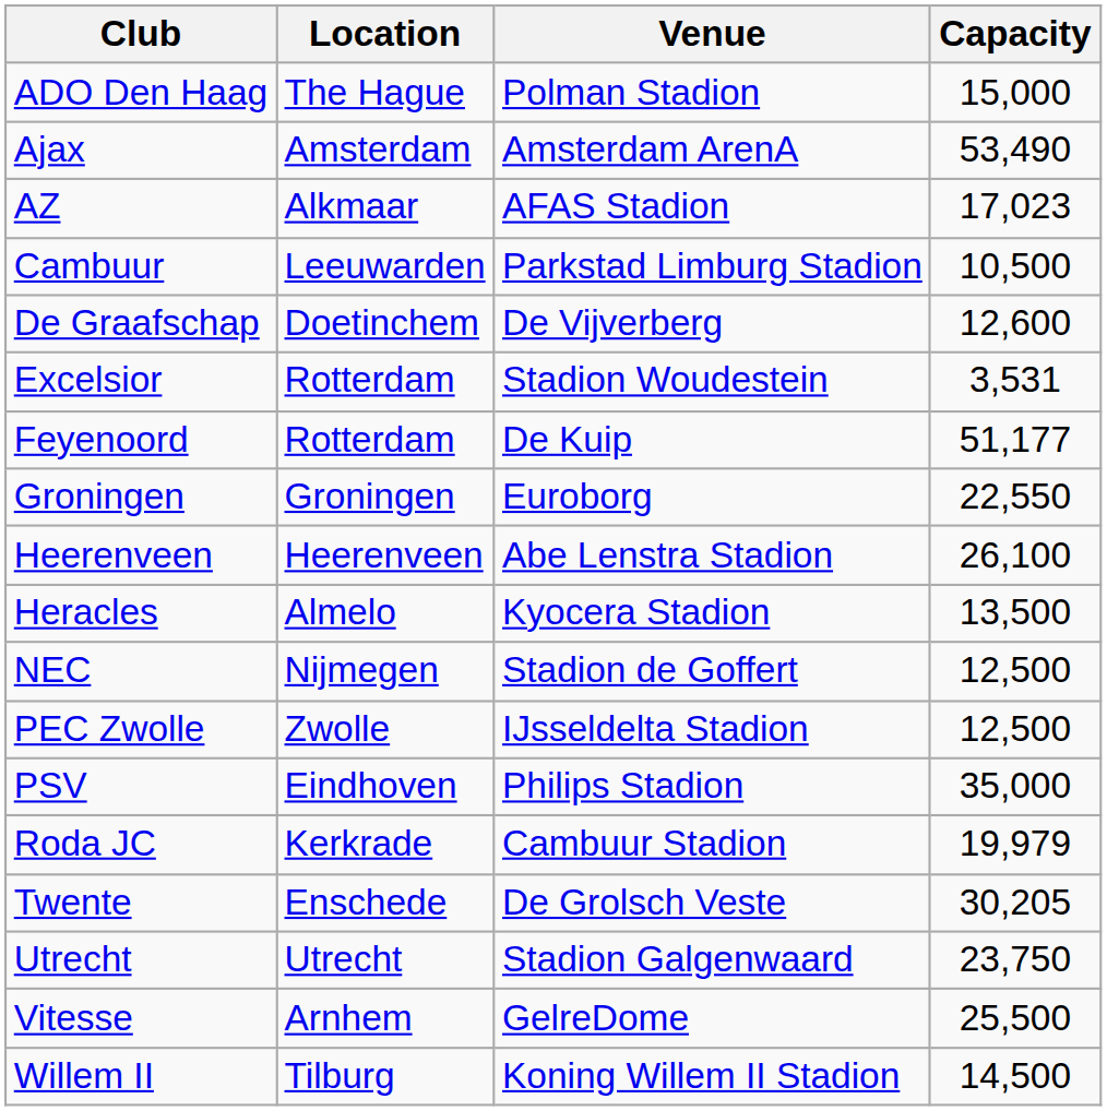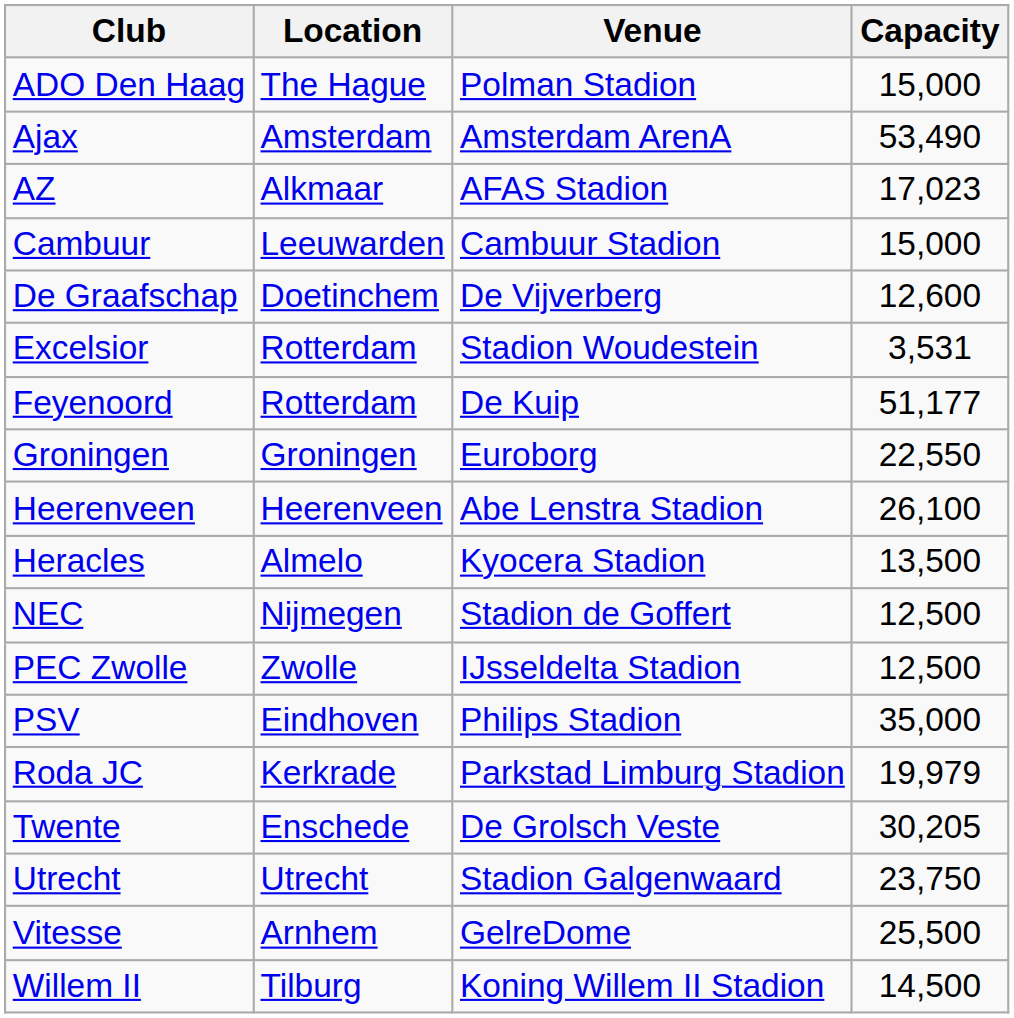 <table class="wikitable sortable">
 <tr>
 <th>Club</th>
 <th>Location</th>
 <th>Venue</th>
 <th>Capacity</th>
 </tr>
 <tr>
 <td><a href='#'>ADO Den Haag</a></td>
 <td><a href='#'>The Hague</a></td>
 <td><a href='#'>Polman Stadion</a></td>
 <td align="center">15,000</td>
 </tr>
 <tr>
 <td><a href='#'>Ajax</a></td>
 <td><a href='#'>Amsterdam</a></td>
 <td><a href='#'>Amsterdam ArenA</a></td>
 <td align="center">53,490</td>
 </tr>
 <tr>
 <td><a href='#'>AZ</a></td>
 <td><a href='#'>Alkmaar</a></td>
 <td><a href='#'>AFAS Stadion</a></td>
 <td align="center">17,023</td>
 </tr>
 <tr>
 <td><a href='#'>Cambuur</a></td>
 <td><a href='#'>Leeuwarden</a></td>
-<td><a href='#'>Parkstad Limburg Stadion</a></td>
-<td align="center">10,500</td>
+<td><a href='#'>Cambuur Stadion</a></td>
+<td align="center">15,000</td>
 </tr>
 <tr>
 <td><a href='#'>De Graafschap</a></td>
 <td><a href='#'>Doetinchem</a></td>
 <td><a href='#'>De Vijverberg</a></td>
 <td align="center">12,600</td>
 </tr>
 <tr>
 <td><a href='#'>Excelsior</a></td>
 <td><a href='#'>Rotterdam</a></td>
 <td><a href='#'>Stadion Woudestein</a></td>
 <td align="center">3,531</td>
 </tr>
 <tr>
 <td><a href='#'>Feyenoord</a></td>
 <td><a href='#'>Rotterdam</a></td>
 <td><a href='#'>De Kuip</a></td>
 <td align="center">51,177</td>
 </tr>
 <tr>
 <td><a href='#'>Groningen</a></td>
 <td><a href='#'>Groningen</a></td>
 <td><a href='#'>Euroborg</a></td>
 <td align="center">22,550</td>
 </tr>
 <tr>
 <td><a href='#'>Heerenveen</a></td>
 <td><a href='#'>Heerenveen</a></td>
 <td><a href='#'>Abe Lenstra Stadion</a></td>
 <td align="center">26,100</td>
 </tr>
 <tr>
 <td><a href='#'>Heracles</a></td>
 <td><a href='#'>Almelo</a></td>
 <td><a href='#'>Kyocera Stadion</a></td>
 <td align="center">13,500</td>
 </tr>
 <tr>
 <td><a href='#'>NEC</a></td>
 <td><a href='#'>Nijmegen</a></td>
 <td><a href='#'>Stadion de Goffert</a></td>
 <td align="center">12,500</td>
 </tr>
 <tr>
 <td><a href='#'>PEC Zwolle</a></td>
 <td><a href='#'>Zwolle</a></td>
 <td><a href='#'>IJsseldelta Stadion</a></td>
 <td align="center">12,500</td>
 </tr>
 <tr>
 <td><a href='#'>PSV</a></td>
 <td><a href='#'>Eindhoven</a></td>
 <td><a href='#'>Philips Stadion</a></td>
 <td align="center">35,000</td>
 </tr>
 <tr>
 <td><a href='#'>Roda JC</a></td>
 <td><a href='#'>Kerkrade</a></td>
-<td><a href='#'>Cambuur Stadion</a></td>
+<td><a href='#'>Parkstad Limburg Stadion</a></td>
 <td align="center">19,979</td>
 </tr>
 <tr>
 <td><a href='#'>Twente</a></td>
 <td><a href='#'>Enschede</a></td>
 <td><a href='#'>De Grolsch Veste</a></td>
 <td align="center">30,205</td>
 </tr>
 <tr>
 <td><a href='#'>Utrecht</a></td>
 <td><a href='#'>Utrecht</a></td>
 <td><a href='#'>Stadion Galgenwaard</a></td>
 <td align="center">23,750</td>
 </tr>
 <tr>
 <td><a href='#'>Vitesse</a></td>
 <td><a href='#'>Arnhem</a></td>
 <td><a href='#'>GelreDome</a></td>
 <td align="center">25,500</td>
 </tr>
 <tr>
 <td><a href='#'>Willem II</a></td>
 <td><a href='#'>Tilburg</a></td>
 <td><a href='#'>Koning Willem II Stadion</a></td>
 <td align="center">14,500</td>
 </tr>
 </table>
